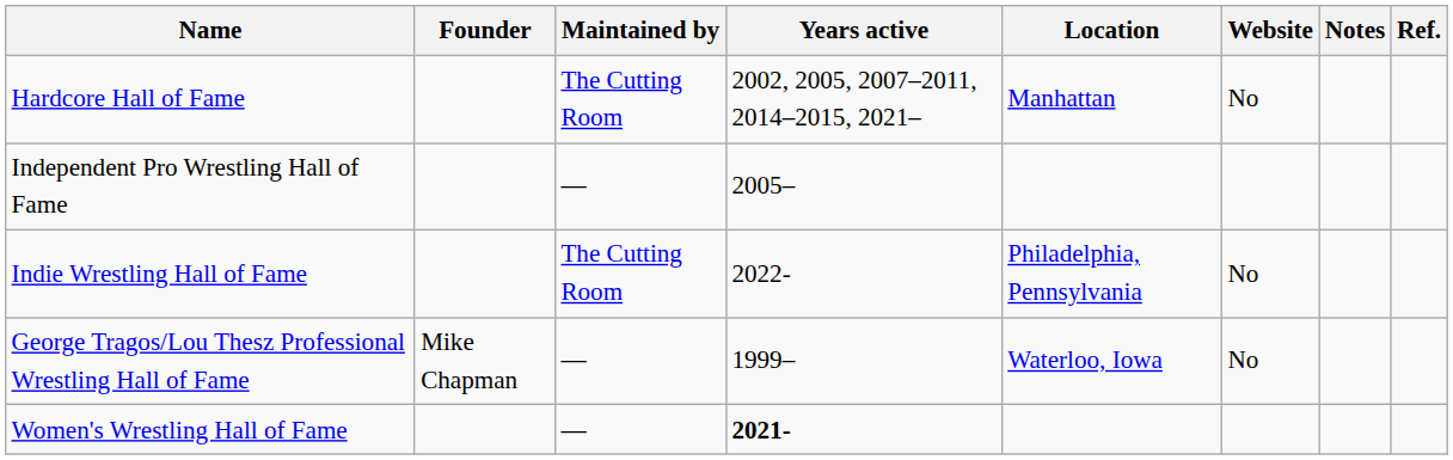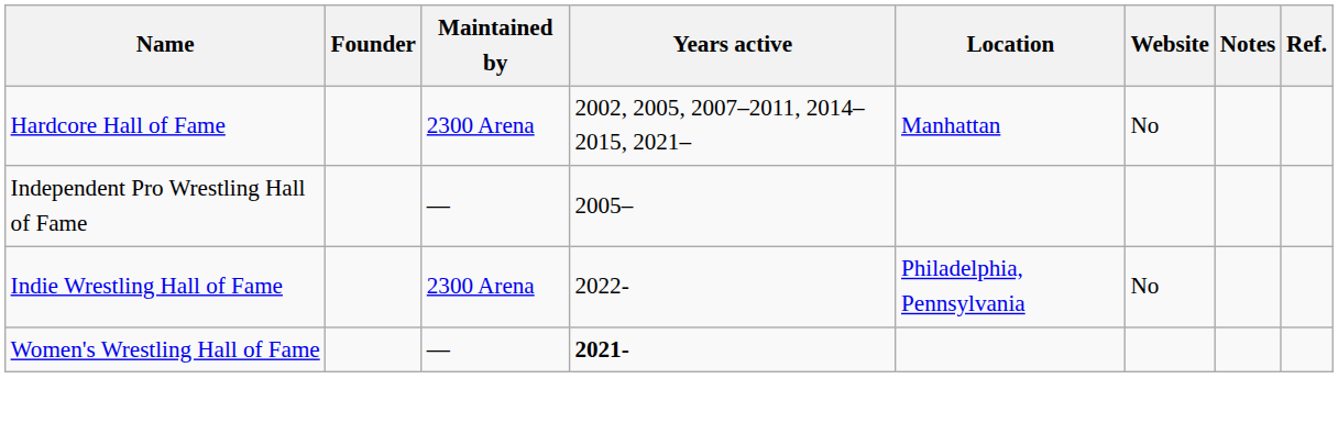 <table class="wikitable sortable" style="font-size:95%;border:0px;text-align:left;line-height:150%;">
 <tr>
 <th>Name</th>
 <th>Founder</th>
 <th>Maintained by</th>
 <th>Years active</th>
 <th>Location</th>
 <th>Website</th>
 <th class="unsortable">Notes</th>
 <th class="unsortable">Ref.</th>
 </tr>
 <tr>
 <td><a href='#'>Hardcore Hall of Fame</a></td>
 <td></td>
-<td><a href='#'>The Cutting Room</a></td>
+<td><a href='#'>2300 Arena</a></td>
 <td>2002, 2005, 2007–2011, 2014–2015, 2021–</td>
 <td><a href='#'>Manhattan</a></td>
 <td>No</td>
 <td></td>
 <td></td>
 </tr>
 <tr>
 <td>Independent Pro Wrestling Hall of Fame</td>
 <td></td>
 <td>—</td>
 <td>2005–</td>
 <td></td>
 <td></td>
 <td></td>
 <td></td>
 </tr>
 <tr>
 <td><a href='#'>Indie Wrestling Hall of Fame</a></td>
 <td></td>
-<td><a href='#'>The Cutting Room</a></td>
+<td><a href='#'>2300 Arena</a></td>
 <td>2022-</td>
 <td><a href='#'>Philadelphia, Pennsylvania</a></td>
-<td>No</td>
-<td></td>
-<td></td>
-</tr>
-<tr>
-<td><a href='#'>George Tragos/Lou Thesz Professional Wrestling Hall of Fame</a></td>
-<td>Mike Chapman</td>
-<td>—</td>
-<td>1999–</td>
-<td><a href='#'>Waterloo, Iowa</a></td>
 <td>No</td>
 <td></td>
 <td></td>
 </tr>
 <tr>
 <td><a href='#'>Women's Wrestling Hall of Fame</a></td>
 <td></td>
 <td>—</td>
 <td><strong>2021-</strong></td>
 <td></td>
 <td></td>
 <td></td>
 <td></td>
 </tr>
 </table>
